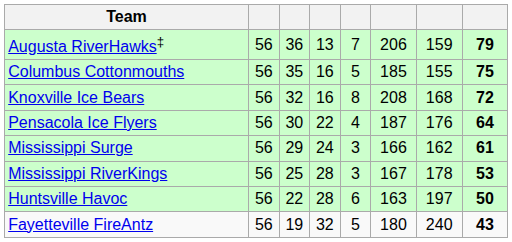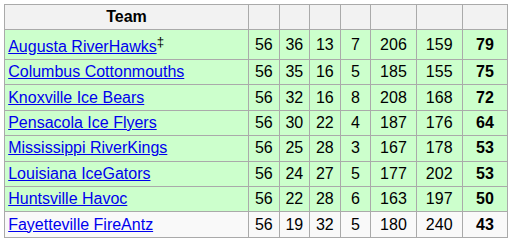 <table class="wikitable">
 <tr>
 <th width="40%">Team</th>
 <th width="5%"></th>
 <th width="5%"></th>
 <th width="5%"></th>
 <th width="5%"></th>
 <th width="7.5%"></th>
 <th width="7.5%"></th>
 <th width="7.5%"></th>
 </tr>
 <tr align=center bgcolor="#CCFFCC">
 <td align=left><a href='#'>Augusta RiverHawks</a><sup>‡</sup></td>
 <td>56</td>
 <td>36</td>
 <td>13</td>
 <td>7</td>
 <td>206</td>
 <td>159</td>
 <td><strong>79</strong></td>
 </tr>
 <tr align=center bgcolor="#CCFFCC">
 <td align=left><a href='#'>Columbus Cottonmouths</a></td>
 <td>56</td>
 <td>35</td>
 <td>16</td>
 <td>5</td>
 <td>185</td>
 <td>155</td>
 <td><strong>75</strong></td>
 </tr>
 <tr align=center bgcolor="#CCFFCC">
 <td align=left><a href='#'>Knoxville Ice Bears</a></td>
 <td>56</td>
 <td>32</td>
 <td>16</td>
 <td>8</td>
 <td>208</td>
 <td>168</td>
 <td><strong>72</strong></td>
 </tr>
 <tr align=center bgcolor="#CCFFCC">
 <td align=left><a href='#'>Pensacola Ice Flyers</a></td>
 <td>56</td>
 <td>30</td>
 <td>22</td>
 <td>4</td>
 <td>187</td>
 <td>176</td>
 <td><strong>64</strong></td>
 </tr>
 <tr align=center bgcolor="#CCFFCC">
-<td align=left><a href='#'>Mississippi Surge</a></td>
-<td>56</td>
-<td>29</td>
-<td>24</td>
-<td>3</td>
-<td>166</td>
-<td>162</td>
-<td><strong>61</strong></td>
-</tr>
-<tr align=center bgcolor="#CCFFCC">
 <td align=left><a href='#'>Mississippi RiverKings</a></td>
 <td>56</td>
 <td>25</td>
 <td>28</td>
 <td>3</td>
 <td>167</td>
 <td>178</td>
+<td><strong>53</strong></td>
+</tr>
+<tr align=center bgcolor="#CCFFCC">
+<td align=left><a href='#'>Louisiana IceGators</a></td>
+<td>56</td>
+<td>24</td>
+<td>27</td>
+<td>5</td>
+<td>177</td>
+<td>202</td>
 <td><strong>53</strong></td>
 </tr>
 <tr align=center bgcolor="#CCFFCC">
 <td align=left><a href='#'>Huntsville Havoc</a></td>
 <td>56</td>
 <td>22</td>
 <td>28</td>
 <td>6</td>
 <td>163</td>
 <td>197</td>
 <td><strong>50</strong></td>
 </tr>
 <tr align=center>
 <td align=left><a href='#'>Fayetteville FireAntz</a></td>
 <td>56</td>
 <td>19</td>
 <td>32</td>
 <td>5</td>
 <td>180</td>
 <td>240</td>
 <td><strong>43</strong></td>
 </tr>
 </table>
